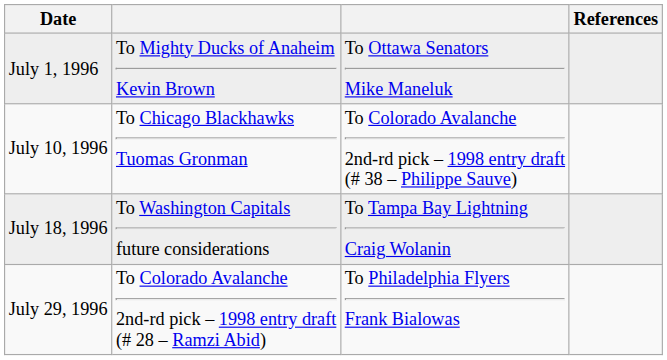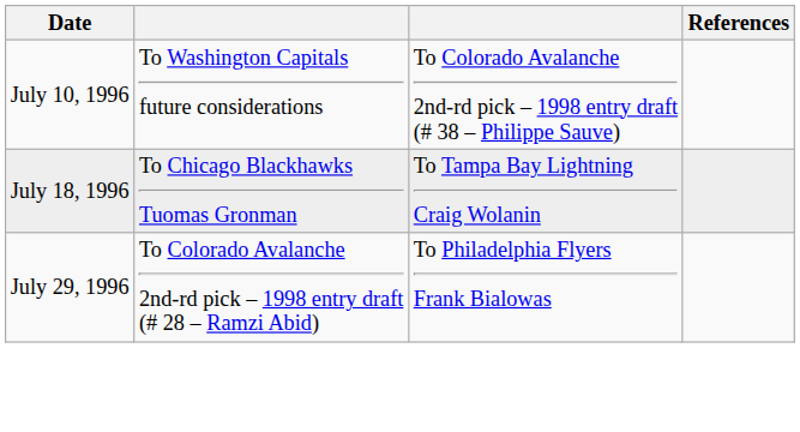 <table class="wikitable">
 <tr>
 <th>Date</th>
 <th></th>
 <th></th>
 <th>References</th>
 </tr>
-<tr bgcolor="#eeeeee">
-<td>July 1, 1996</td>
-<td valign="top">To <a href='#'>Mighty Ducks of Anaheim</a><hr><a href='#'>Kevin Brown</a></td>
-<td valign="top">To <a href='#'>Ottawa Senators</a><hr><a href='#'>Mike Maneluk</a></td>
-<td></td>
-</tr>
 <tr>
 <td>July 10, 1996</td>
-<td valign="top">To <a href='#'>Chicago Blackhawks</a><hr><a href='#'>Tuomas Gronman</a></td>
+<td valign="top">To <a href='#'>Washington Capitals</a><hr>future considerations</td>
 <td valign="top">To <a href='#'>Colorado Avalanche</a><hr>2nd-rd pick – <a href='#'>1998 entry draft</a><br>(# 38 – <a href='#'>Philippe Sauve</a>)</td>
 <td></td>
 </tr>
 <tr bgcolor="#eeeeee">
 <td>July 18, 1996</td>
-<td valign="top">To <a href='#'>Washington Capitals</a><hr>future considerations</td>
+<td valign="top">To <a href='#'>Chicago Blackhawks</a><hr><a href='#'>Tuomas Gronman</a></td>
 <td valign="top">To <a href='#'>Tampa Bay Lightning</a><hr><a href='#'>Craig Wolanin</a></td>
 <td></td>
 </tr>
 <tr>
 <td>July 29, 1996</td>
 <td valign="top">To <a href='#'>Colorado Avalanche</a><hr>2nd-rd pick – <a href='#'>1998 entry draft</a><br>(# 28 – <a href='#'>Ramzi Abid</a>)</td>
 <td valign="top">To <a href='#'>Philadelphia Flyers</a><hr><a href='#'>Frank Bialowas</a></td>
 <td></td>
 </tr>
 </table>
